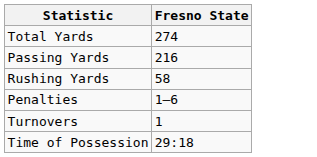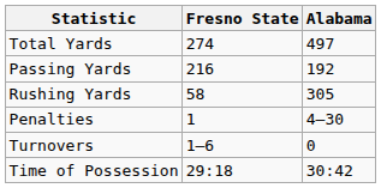 <table class="wikitable">
 <tr>
 <th>Statistic</th>
 <th>Fresno State</th>
+<th>Alabama</th>
 </tr>
 <tr>
 <td>Total Yards</td>
 <td>274</td>
+<td>497</td>
 </tr>
 <tr>
 <td>Passing Yards</td>
 <td>216</td>
+<td>192</td>
 </tr>
 <tr>
 <td>Rushing Yards</td>
 <td>58</td>
+<td>305</td>
 </tr>
 <tr>
 <td>Penalties</td>
-<td>1–6</td>
+<td>1</td>
+<td>4–30</td>
 </tr>
 <tr>
 <td>Turnovers</td>
-<td>1</td>
+<td>1–6</td>
+<td>0</td>
 </tr>
 <tr>
 <td>Time of Possession</td>
 <td>29:18</td>
+<td>30:42</td>
 </tr>
 </table>
